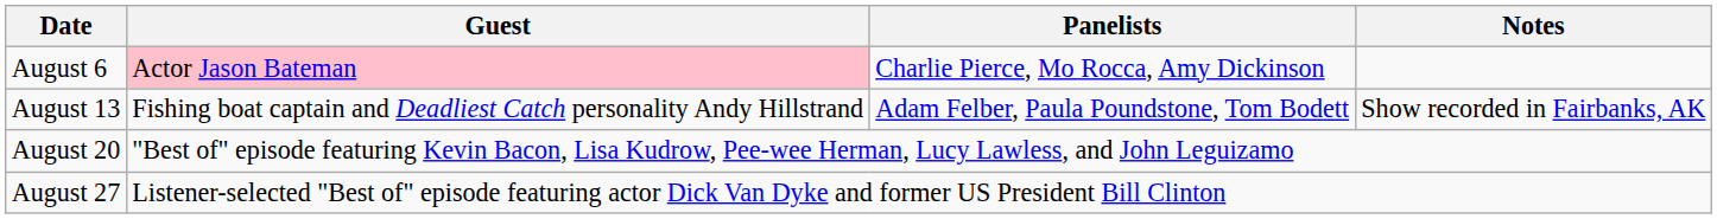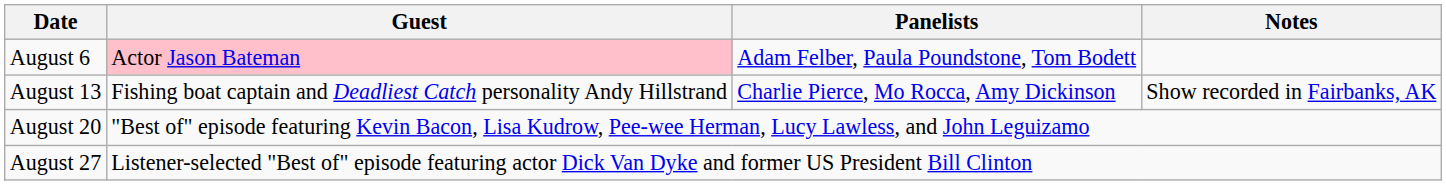 <table class="wikitable">
 <tr>
 <th>Date</th>
 <th>Guest</th>
 <th>Panelists</th>
 <th>Notes</th>
 </tr>
 <tr>
 <td>August 6</td>
 <td style="background: pink;">Actor <a href='#'>Jason Bateman</a></td>
-<td><a href='#'>Charlie Pierce</a>, <a href='#'>Mo Rocca</a>, <a href='#'>Amy Dickinson</a></td>
+<td><a href='#'>Adam Felber</a>, <a href='#'>Paula Poundstone</a>, <a href='#'>Tom Bodett</a></td>
 <td></td>
 </tr>
 <tr>
 <td>August 13</td>
 <td>Fishing boat captain and <em><a href='#'>Deadliest Catch</a></em> personality Andy Hillstrand</td>
-<td><a href='#'>Adam Felber</a>, <a href='#'>Paula Poundstone</a>, <a href='#'>Tom Bodett</a></td>
+<td><a href='#'>Charlie Pierce</a>, <a href='#'>Mo Rocca</a>, <a href='#'>Amy Dickinson</a></td>
 <td>Show recorded in <a href='#'>Fairbanks, AK</a></td>
 </tr>
 <tr>
 <td>August 20</td>
 <td colspan="3">"Best of" episode featuring <a href='#'>Kevin Bacon</a>, <a href='#'>Lisa Kudrow</a>, <a href='#'>Pee-wee Herman</a>, <a href='#'>Lucy Lawless</a>, and <a href='#'>John Leguizamo</a></td>
 </tr>
 <tr>
 <td>August 27</td>
 <td colspan="3">Listener-selected "Best of" episode featuring actor <a href='#'>Dick Van Dyke</a> and former US President <a href='#'>Bill Clinton</a></td>
 </tr>
 </table>
